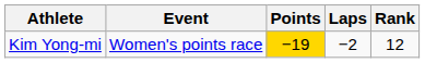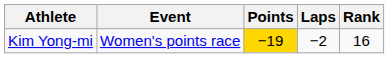 <table class=wikitable style="font-size:90%">
 <tr>
 <th>Athlete</th>
 <th>Event</th>
 <th>Points</th>
 <th>Laps</th>
 <th>Rank</th>
 </tr>
 <tr align=center>
 <td align=left><a href='#'>Kim Yong-mi</a></td>
 <td align=left><a href='#'>Women's points race</a></td>
 <td style="background: gold;">−19</td>
 <td>−2</td>
-<td>12</td>
+<td>16</td>
 </tr>
 </table>
